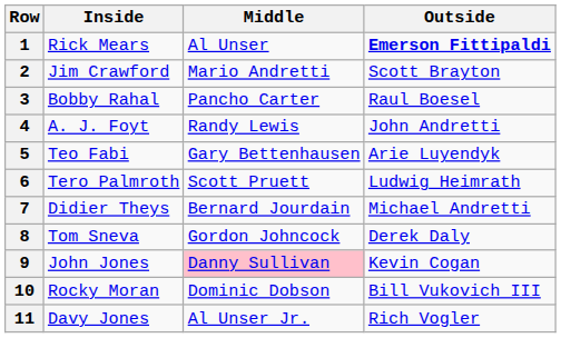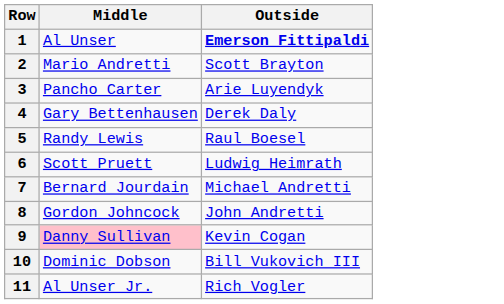 <table class="wikitable" style="font-size: 95%;">
 <tr>
 <th>Row</th>
-<th>Inside</th>
 <th>Middle</th>
 <th>Outside</th>
 </tr>
 <tr>
 <th>1</th>
-<td> <a href='#'>Rick Mears</a> <strong></strong></td>
 <td> <a href='#'>Al Unser</a> <strong></strong></td>
 <td><strong> <a href='#'>Emerson Fittipaldi</a></strong></td>
 </tr>
 <tr>
 <th>2</th>
-<td> <a href='#'>Jim Crawford</a></td>
 <td> <a href='#'>Mario Andretti</a> <strong></strong></td>
 <td> <a href='#'>Scott Brayton</a></td>
 </tr>
 <tr>
 <th>3</th>
-<td> <a href='#'>Bobby Rahal</a> <strong></strong></td>
 <td> <a href='#'>Pancho Carter</a></td>
+<td> <a href='#'>Arie Luyendyk</a></td>
+</tr>
+<tr>
+<th>4</th>
+<td> <a href='#'>Gary Bettenhausen</a></td>
+<td> <a href='#'>Derek Daly</a></td>
+</tr>
+<tr>
+<th>5</th>
+<td> <a href='#'>Randy Lewis</a></td>
 <td> <a href='#'>Raul Boesel</a></td>
 </tr>
 <tr>
-<th>4</th>
-<td> <a href='#'>A. J. Foyt</a> <strong></strong></td>
-<td> <a href='#'>Randy Lewis</a></td>
-<td> <a href='#'>John Andretti</a></td>
-</tr>
-<tr>
-<th>5</th>
-<td> <a href='#'>Teo Fabi</a></td>
-<td> <a href='#'>Gary Bettenhausen</a></td>
-<td> <a href='#'>Arie Luyendyk</a></td>
-</tr>
-<tr>
 <th>6</th>
-<td> <a href='#'>Tero Palmroth</a></td>
 <td> <a href='#'>Scott Pruett</a> <strong></strong></td>
 <td> <a href='#'>Ludwig Heimrath</a></td>
 </tr>
 <tr>
 <th>7</th>
-<td> <a href='#'>Didier Theys</a> <strong></strong></td>
 <td> <a href='#'>Bernard Jourdain</a> <strong></strong></td>
 <td> <a href='#'>Michael Andretti</a></td>
 </tr>
 <tr>
 <th>8</th>
-<td> <a href='#'>Tom Sneva</a> <strong></strong></td>
 <td> <a href='#'>Gordon Johncock</a> <strong></strong></td>
-<td> <a href='#'>Derek Daly</a></td>
+<td> <a href='#'>John Andretti</a></td>
 </tr>
 <tr>
 <th>9</th>
-<td> <a href='#'>John Jones</a> <strong></strong></td>
 <td style="background: pink;"> <a href='#'>Danny Sullivan</a> <strong></strong></td>
 <td> <a href='#'>Kevin Cogan</a></td>
 </tr>
 <tr>
 <th>10</th>
-<td> <a href='#'>Rocky Moran</a></td>
 <td> <a href='#'>Dominic Dobson</a></td>
 <td> <a href='#'>Bill Vukovich III</a></td>
 </tr>
 <tr>
 <th>11</th>
-<td> <a href='#'>Davy Jones</a></td>
 <td> <a href='#'>Al Unser Jr.</a></td>
 <td> <a href='#'>Rich Vogler</a></td>
 </tr>
 </table>
